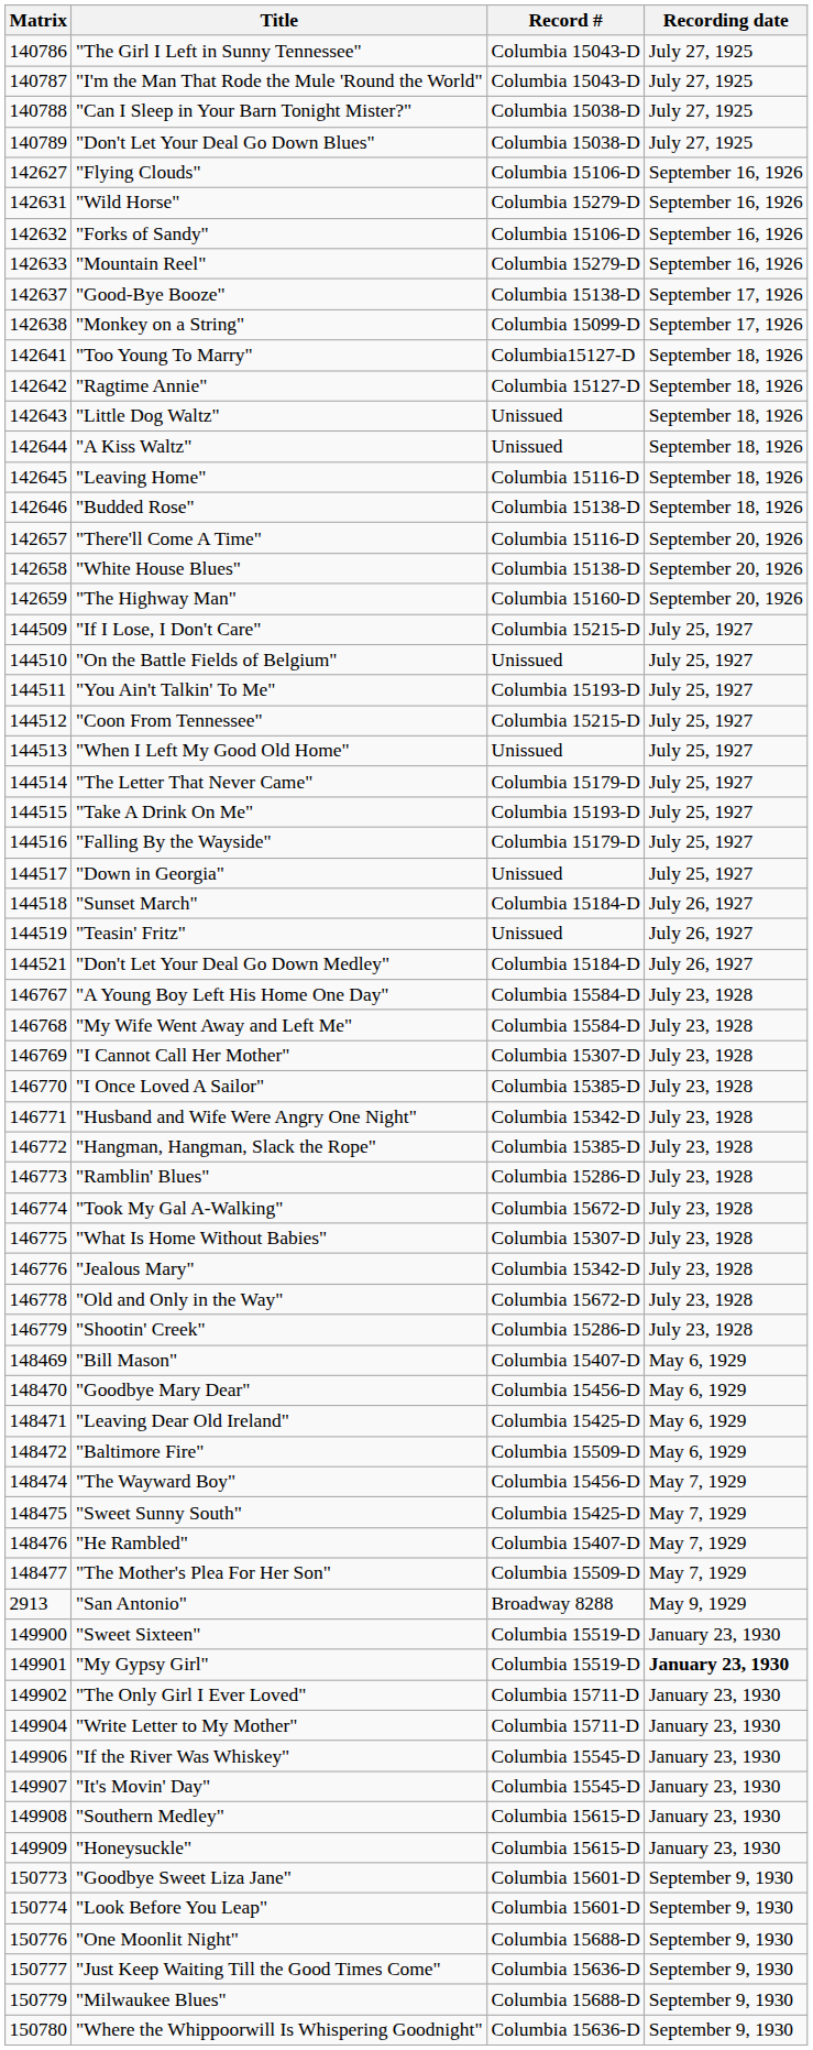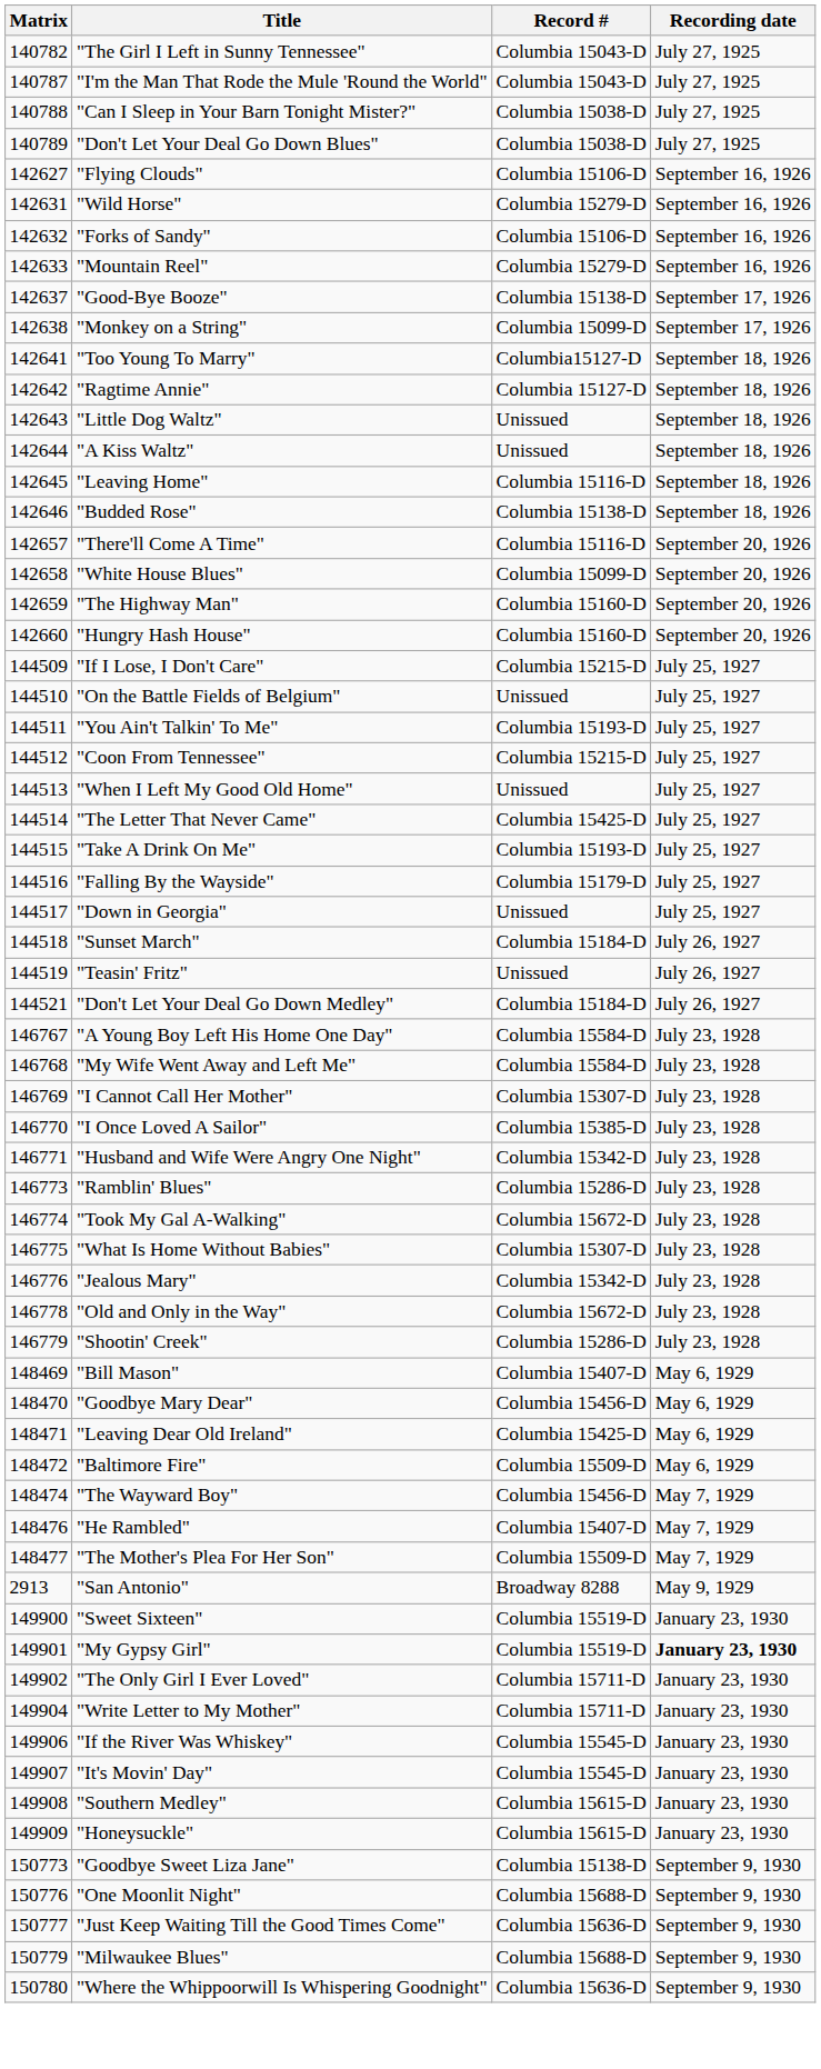 <table class=wikitable>
 <tr>
 <th>Matrix</th>
 <th>Title</th>
 <th>Record #</th>
 <th>Recording date</th>
 </tr>
 <tr>
-<td>140786</td>
+<td>140782</td>
 <td>"The Girl I Left in Sunny Tennessee"</td>
 <td>Columbia 15043-D</td>
 <td>July 27, 1925</td>
 </tr>
 <tr>
 <td>140787</td>
 <td>"I'm the Man That Rode the Mule 'Round the World"</td>
 <td>Columbia 15043-D</td>
 <td>July 27, 1925</td>
 </tr>
 <tr>
 <td>140788</td>
 <td>"Can I Sleep in Your Barn Tonight Mister?"</td>
 <td>Columbia 15038-D</td>
 <td>July 27, 1925</td>
 </tr>
 <tr>
 <td>140789</td>
 <td>"Don't Let Your Deal Go Down Blues"</td>
 <td>Columbia 15038-D</td>
 <td>July 27, 1925</td>
 </tr>
 <tr>
 <td>142627</td>
 <td>"Flying Clouds"</td>
 <td>Columbia 15106-D</td>
 <td>September 16, 1926</td>
 </tr>
 <tr>
 <td>142631</td>
 <td>"Wild Horse"</td>
 <td>Columbia 15279-D</td>
 <td>September 16, 1926</td>
 </tr>
 <tr>
 <td>142632</td>
 <td>"Forks of Sandy"</td>
 <td>Columbia 15106-D</td>
 <td>September 16, 1926</td>
 </tr>
 <tr>
 <td>142633</td>
 <td>"Mountain Reel"</td>
 <td>Columbia 15279-D</td>
 <td>September 16, 1926</td>
 </tr>
 <tr>
 <td>142637</td>
 <td>"Good-Bye Booze"</td>
 <td>Columbia 15138-D</td>
 <td>September 17, 1926</td>
 </tr>
 <tr>
 <td>142638</td>
 <td>"Monkey on a String"</td>
 <td>Columbia 15099-D</td>
 <td>September 17, 1926</td>
 </tr>
 <tr>
 <td>142641</td>
 <td>"Too Young To Marry"</td>
 <td>Columbia15127-D</td>
 <td>September 18, 1926</td>
 </tr>
 <tr>
 <td>142642</td>
 <td>"Ragtime Annie"</td>
 <td>Columbia 15127-D</td>
 <td>September 18, 1926</td>
 </tr>
 <tr>
 <td>142643</td>
 <td>"Little Dog Waltz"</td>
 <td>Unissued</td>
 <td>September 18, 1926</td>
 </tr>
 <tr>
 <td>142644</td>
 <td>"A Kiss Waltz"</td>
 <td>Unissued</td>
 <td>September 18, 1926</td>
 </tr>
 <tr>
 <td>142645</td>
 <td>"Leaving Home"</td>
 <td>Columbia 15116-D</td>
 <td>September 18, 1926</td>
 </tr>
 <tr>
 <td>142646</td>
 <td>"Budded Rose"</td>
 <td>Columbia 15138-D</td>
 <td>September 18, 1926</td>
 </tr>
 <tr>
 <td>142657</td>
 <td>"There'll Come A Time"</td>
 <td>Columbia 15116-D</td>
 <td>September 20, 1926</td>
 </tr>
 <tr>
 <td>142658</td>
 <td>"White House Blues"</td>
-<td>Columbia 15138-D</td>
+<td>Columbia 15099-D</td>
 <td>September 20, 1926</td>
 </tr>
 <tr>
 <td>142659</td>
 <td>"The Highway Man"</td>
+<td>Columbia 15160-D</td>
+<td>September 20, 1926</td>
+</tr>
+<tr>
+<td>142660</td>
+<td>"Hungry Hash House"</td>
 <td>Columbia 15160-D</td>
 <td>September 20, 1926</td>
 </tr>
 <tr>
 <td>144509</td>
 <td>"If I Lose, I Don't Care"</td>
 <td>Columbia 15215-D</td>
 <td>July 25, 1927</td>
 </tr>
 <tr>
 <td>144510</td>
 <td>"On the Battle Fields of Belgium"</td>
 <td>Unissued</td>
 <td>July 25, 1927</td>
 </tr>
 <tr>
 <td>144511</td>
 <td>"You Ain't Talkin' To Me"</td>
 <td>Columbia 15193-D</td>
 <td>July 25, 1927</td>
 </tr>
 <tr>
 <td>144512</td>
 <td>"Coon From Tennessee"</td>
 <td>Columbia 15215-D</td>
 <td>July 25, 1927</td>
 </tr>
 <tr>
 <td>144513</td>
 <td>"When I Left My Good Old Home"</td>
 <td>Unissued</td>
 <td>July 25, 1927</td>
 </tr>
 <tr>
 <td>144514</td>
 <td>"The Letter That Never Came"</td>
-<td>Columbia 15179-D</td>
+<td>Columbia 15425-D</td>
 <td>July 25, 1927</td>
 </tr>
 <tr>
 <td>144515</td>
 <td>"Take A Drink On Me"</td>
 <td>Columbia 15193-D</td>
 <td>July 25, 1927</td>
 </tr>
 <tr>
 <td>144516</td>
 <td>"Falling By the Wayside"</td>
 <td>Columbia 15179-D</td>
 <td>July 25, 1927</td>
 </tr>
 <tr>
 <td>144517</td>
 <td>"Down in Georgia"</td>
 <td>Unissued</td>
 <td>July 25, 1927</td>
 </tr>
 <tr>
 <td>144518</td>
 <td>"Sunset March"</td>
 <td>Columbia 15184-D</td>
 <td>July 26, 1927</td>
 </tr>
 <tr>
 <td>144519</td>
 <td>"Teasin' Fritz"</td>
 <td>Unissued</td>
 <td>July 26, 1927</td>
 </tr>
 <tr>
 <td>144521</td>
 <td>"Don't Let Your Deal Go Down Medley"</td>
 <td>Columbia 15184-D</td>
 <td>July 26, 1927</td>
 </tr>
 <tr>
 <td>146767</td>
 <td>"A Young Boy Left His Home One Day"</td>
 <td>Columbia 15584-D</td>
 <td>July 23, 1928</td>
 </tr>
 <tr>
 <td>146768</td>
 <td>"My Wife Went Away and Left Me"</td>
 <td>Columbia 15584-D</td>
 <td>July 23, 1928</td>
 </tr>
 <tr>
 <td>146769</td>
 <td>"I Cannot Call Her Mother"</td>
 <td>Columbia 15307-D</td>
 <td>July 23, 1928</td>
 </tr>
 <tr>
 <td>146770</td>
 <td>"I Once Loved A Sailor"</td>
 <td>Columbia 15385-D</td>
 <td>July 23, 1928</td>
 </tr>
 <tr>
 <td>146771</td>
 <td>"Husband and Wife Were Angry One Night"</td>
 <td>Columbia 15342-D</td>
 <td>July 23, 1928</td>
 </tr>
 <tr>
-<td>146772</td>
-<td>"Hangman, Hangman, Slack the Rope"</td>
-<td>Columbia 15385-D</td>
-<td>July 23, 1928</td>
-</tr>
-<tr>
 <td>146773</td>
 <td>"Ramblin' Blues"</td>
 <td>Columbia 15286-D</td>
 <td>July 23, 1928</td>
 </tr>
 <tr>
 <td>146774</td>
 <td>"Took My Gal A-Walking"</td>
 <td>Columbia 15672-D</td>
 <td>July 23, 1928</td>
 </tr>
 <tr>
 <td>146775</td>
 <td>"What Is Home Without Babies"</td>
 <td>Columbia 15307-D</td>
 <td>July 23, 1928</td>
 </tr>
 <tr>
 <td>146776</td>
 <td>"Jealous Mary"</td>
 <td>Columbia 15342-D</td>
 <td>July 23, 1928</td>
 </tr>
 <tr>
 <td>146778</td>
 <td>"Old and Only in the Way"</td>
 <td>Columbia 15672-D</td>
 <td>July 23, 1928</td>
 </tr>
 <tr>
 <td>146779</td>
 <td>"Shootin' Creek"</td>
 <td>Columbia 15286-D</td>
 <td>July 23, 1928</td>
 </tr>
 <tr>
 <td>148469</td>
 <td>"Bill Mason"</td>
 <td>Columbia 15407-D</td>
 <td>May 6, 1929</td>
 </tr>
 <tr>
 <td>148470</td>
 <td>"Goodbye Mary Dear"</td>
 <td>Columbia 15456-D</td>
 <td>May 6, 1929</td>
 </tr>
 <tr>
 <td>148471</td>
 <td>"Leaving Dear Old Ireland"</td>
 <td>Columbia 15425-D</td>
 <td>May 6, 1929</td>
 </tr>
 <tr>
 <td>148472</td>
 <td>"Baltimore Fire"</td>
 <td>Columbia 15509-D</td>
 <td>May 6, 1929</td>
 </tr>
 <tr>
 <td>148474</td>
 <td>"The Wayward Boy"</td>
 <td>Columbia 15456-D</td>
-<td>May 7, 1929</td>
-</tr>
-<tr>
-<td>148475</td>
-<td>"Sweet Sunny South"</td>
-<td>Columbia 15425-D</td>
 <td>May 7, 1929</td>
 </tr>
 <tr>
 <td>148476</td>
 <td>"He Rambled"</td>
 <td>Columbia 15407-D</td>
 <td>May 7, 1929</td>
 </tr>
 <tr>
 <td>148477</td>
 <td>"The Mother's Plea For Her Son"</td>
 <td>Columbia 15509-D</td>
 <td>May 7, 1929</td>
 </tr>
 <tr>
 <td>2913</td>
 <td>"San Antonio"</td>
 <td>Broadway 8288</td>
 <td>May 9, 1929</td>
 </tr>
 <tr>
 <td>149900</td>
 <td>"Sweet Sixteen"</td>
 <td>Columbia 15519-D</td>
 <td>January 23, 1930</td>
 </tr>
 <tr>
 <td>149901</td>
 <td>"My Gypsy Girl"</td>
 <td>Columbia 15519-D</td>
 <td><strong>January 23, 1930</strong></td>
 </tr>
 <tr>
 <td>149902</td>
 <td>"The Only Girl I Ever Loved"</td>
 <td>Columbia 15711-D</td>
 <td>January 23, 1930</td>
 </tr>
 <tr>
 <td>149904</td>
 <td>"Write Letter to My Mother"</td>
 <td>Columbia 15711-D</td>
 <td>January 23, 1930</td>
 </tr>
 <tr>
 <td>149906</td>
 <td>"If the River Was Whiskey"</td>
 <td>Columbia 15545-D</td>
 <td>January 23, 1930</td>
 </tr>
 <tr>
 <td>149907</td>
 <td>"It's Movin' Day"</td>
 <td>Columbia 15545-D</td>
 <td>January 23, 1930</td>
 </tr>
 <tr>
 <td>149908</td>
 <td>"Southern Medley"</td>
 <td>Columbia 15615-D</td>
 <td>January 23, 1930</td>
 </tr>
 <tr>
 <td>149909</td>
 <td>"Honeysuckle"</td>
 <td>Columbia 15615-D</td>
 <td>January 23, 1930</td>
 </tr>
 <tr>
 <td>150773</td>
 <td>"Goodbye Sweet Liza Jane"</td>
-<td>Columbia 15601-D</td>
-<td>September 9, 1930</td>
-</tr>
-<tr>
-<td>150774</td>
-<td>"Look Before You Leap"</td>
-<td>Columbia 15601-D</td>
+<td>Columbia 15138-D</td>
 <td>September 9, 1930</td>
 </tr>
 <tr>
 <td>150776</td>
 <td>"One Moonlit Night"</td>
 <td>Columbia 15688-D</td>
 <td>September 9, 1930</td>
 </tr>
 <tr>
 <td>150777</td>
 <td>"Just Keep Waiting Till the Good Times Come"</td>
 <td>Columbia 15636-D</td>
 <td>September 9, 1930</td>
 </tr>
 <tr>
 <td>150779</td>
 <td>"Milwaukee Blues"</td>
 <td>Columbia 15688-D</td>
 <td>September 9, 1930</td>
 </tr>
 <tr>
 <td>150780</td>
 <td>"Where the Whippoorwill Is Whispering Goodnight"</td>
 <td>Columbia 15636-D</td>
 <td>September 9, 1930</td>
 </tr>
 </table>
